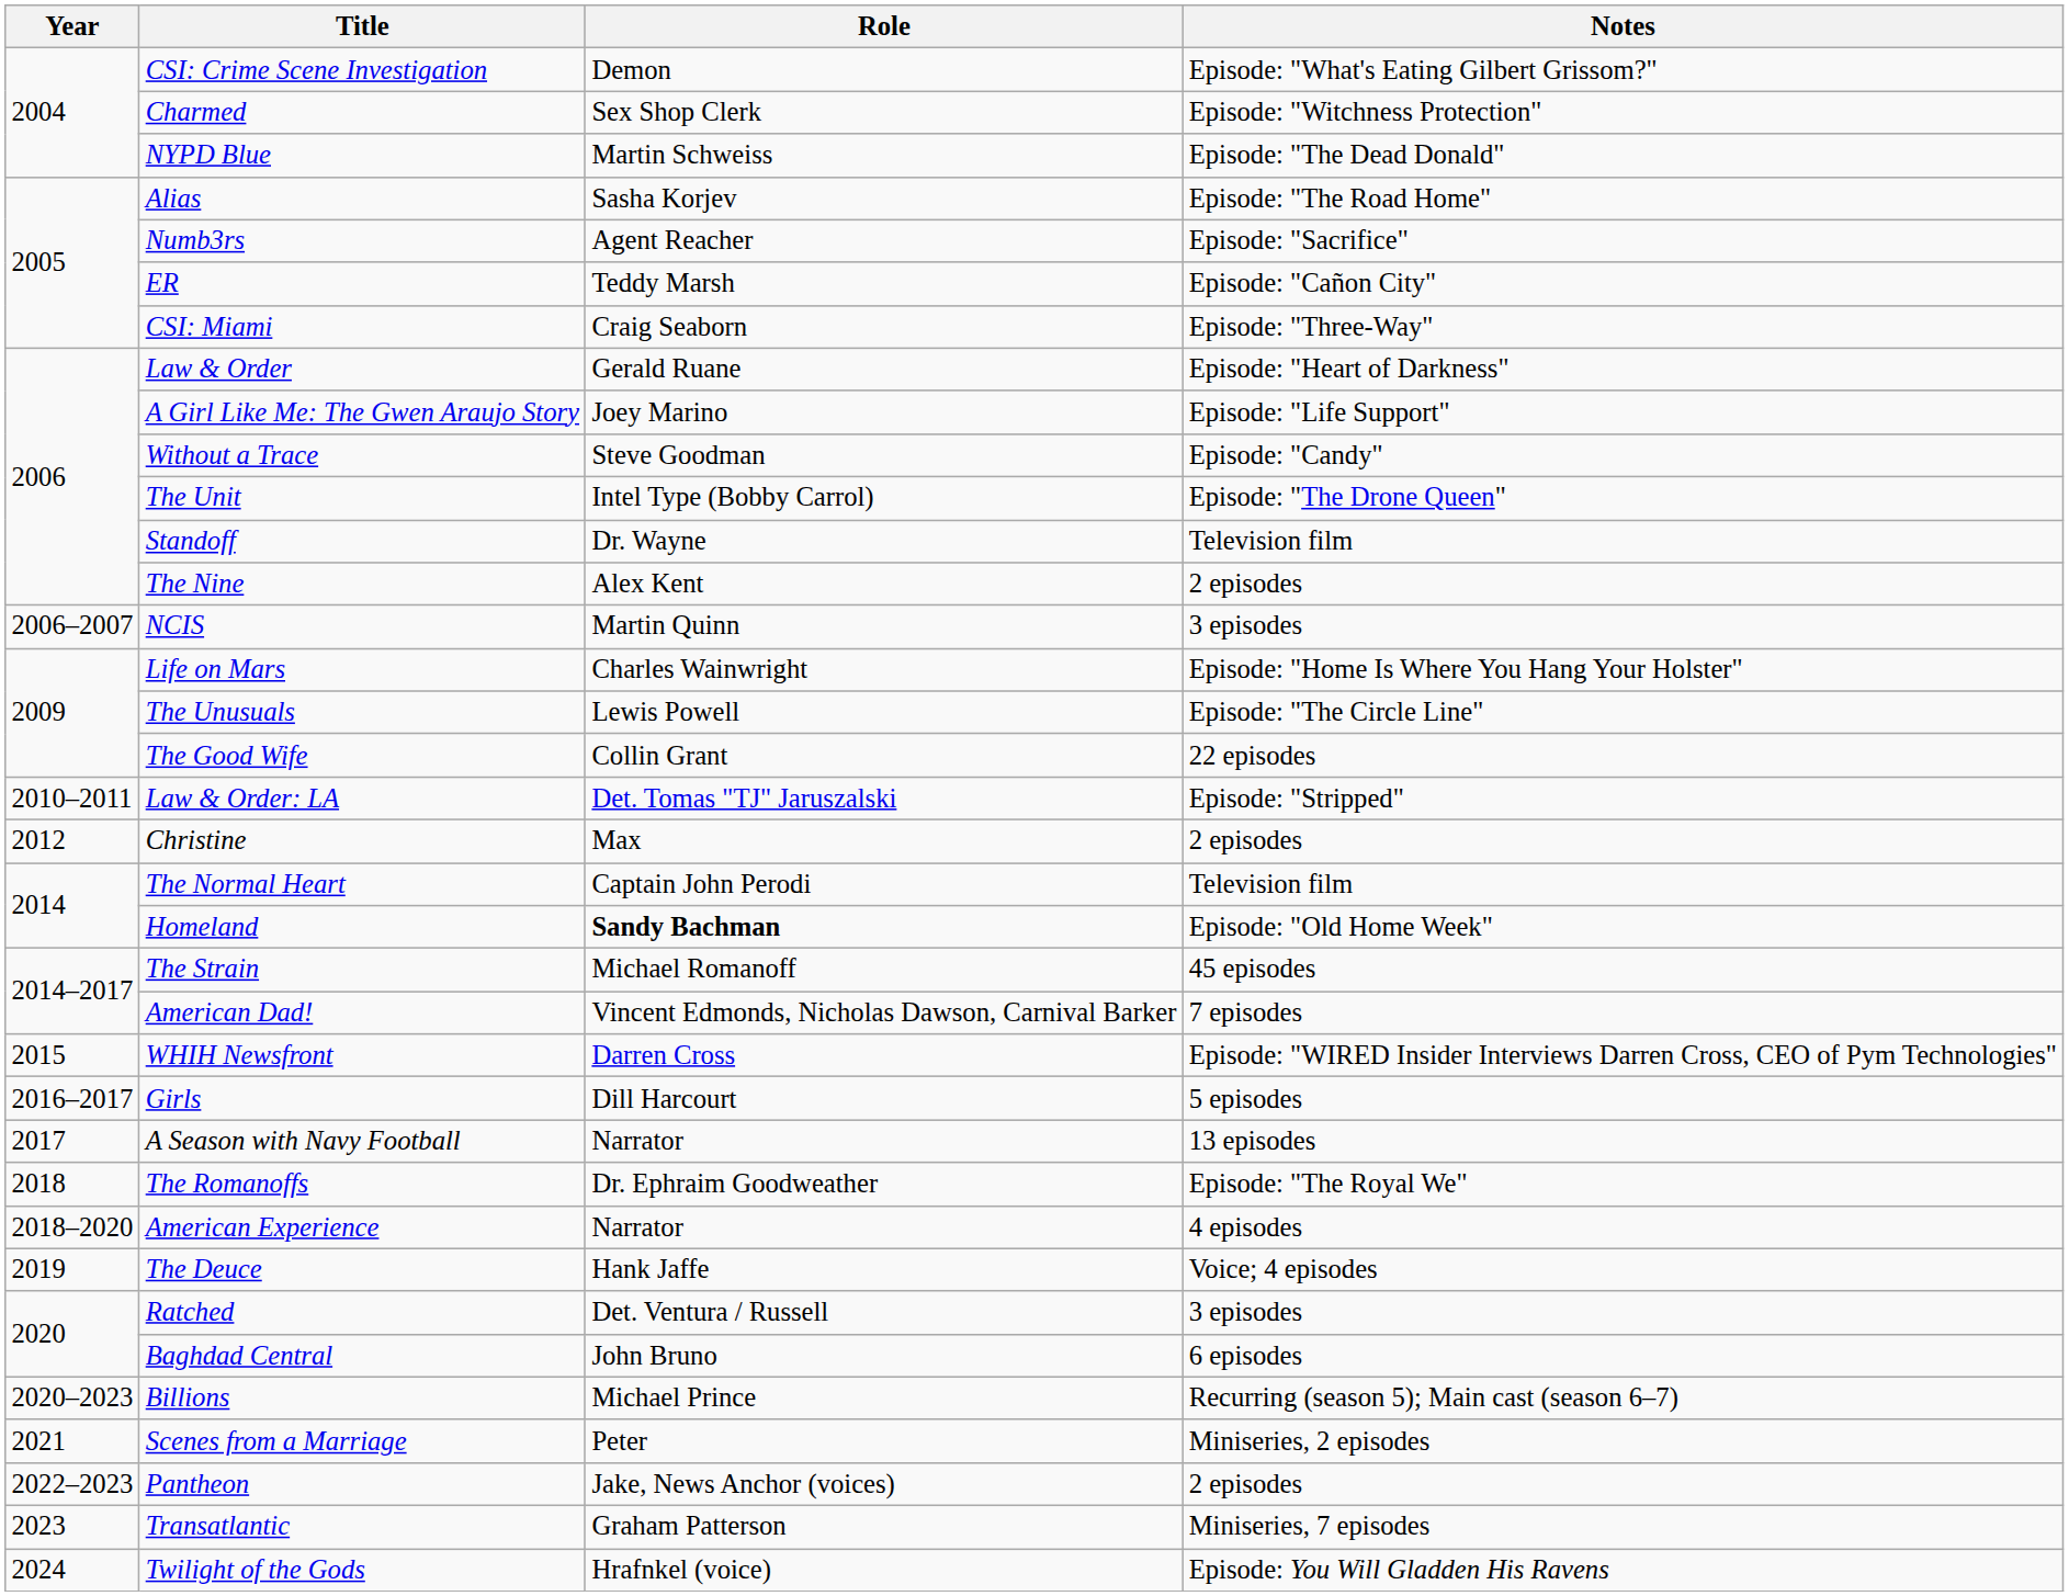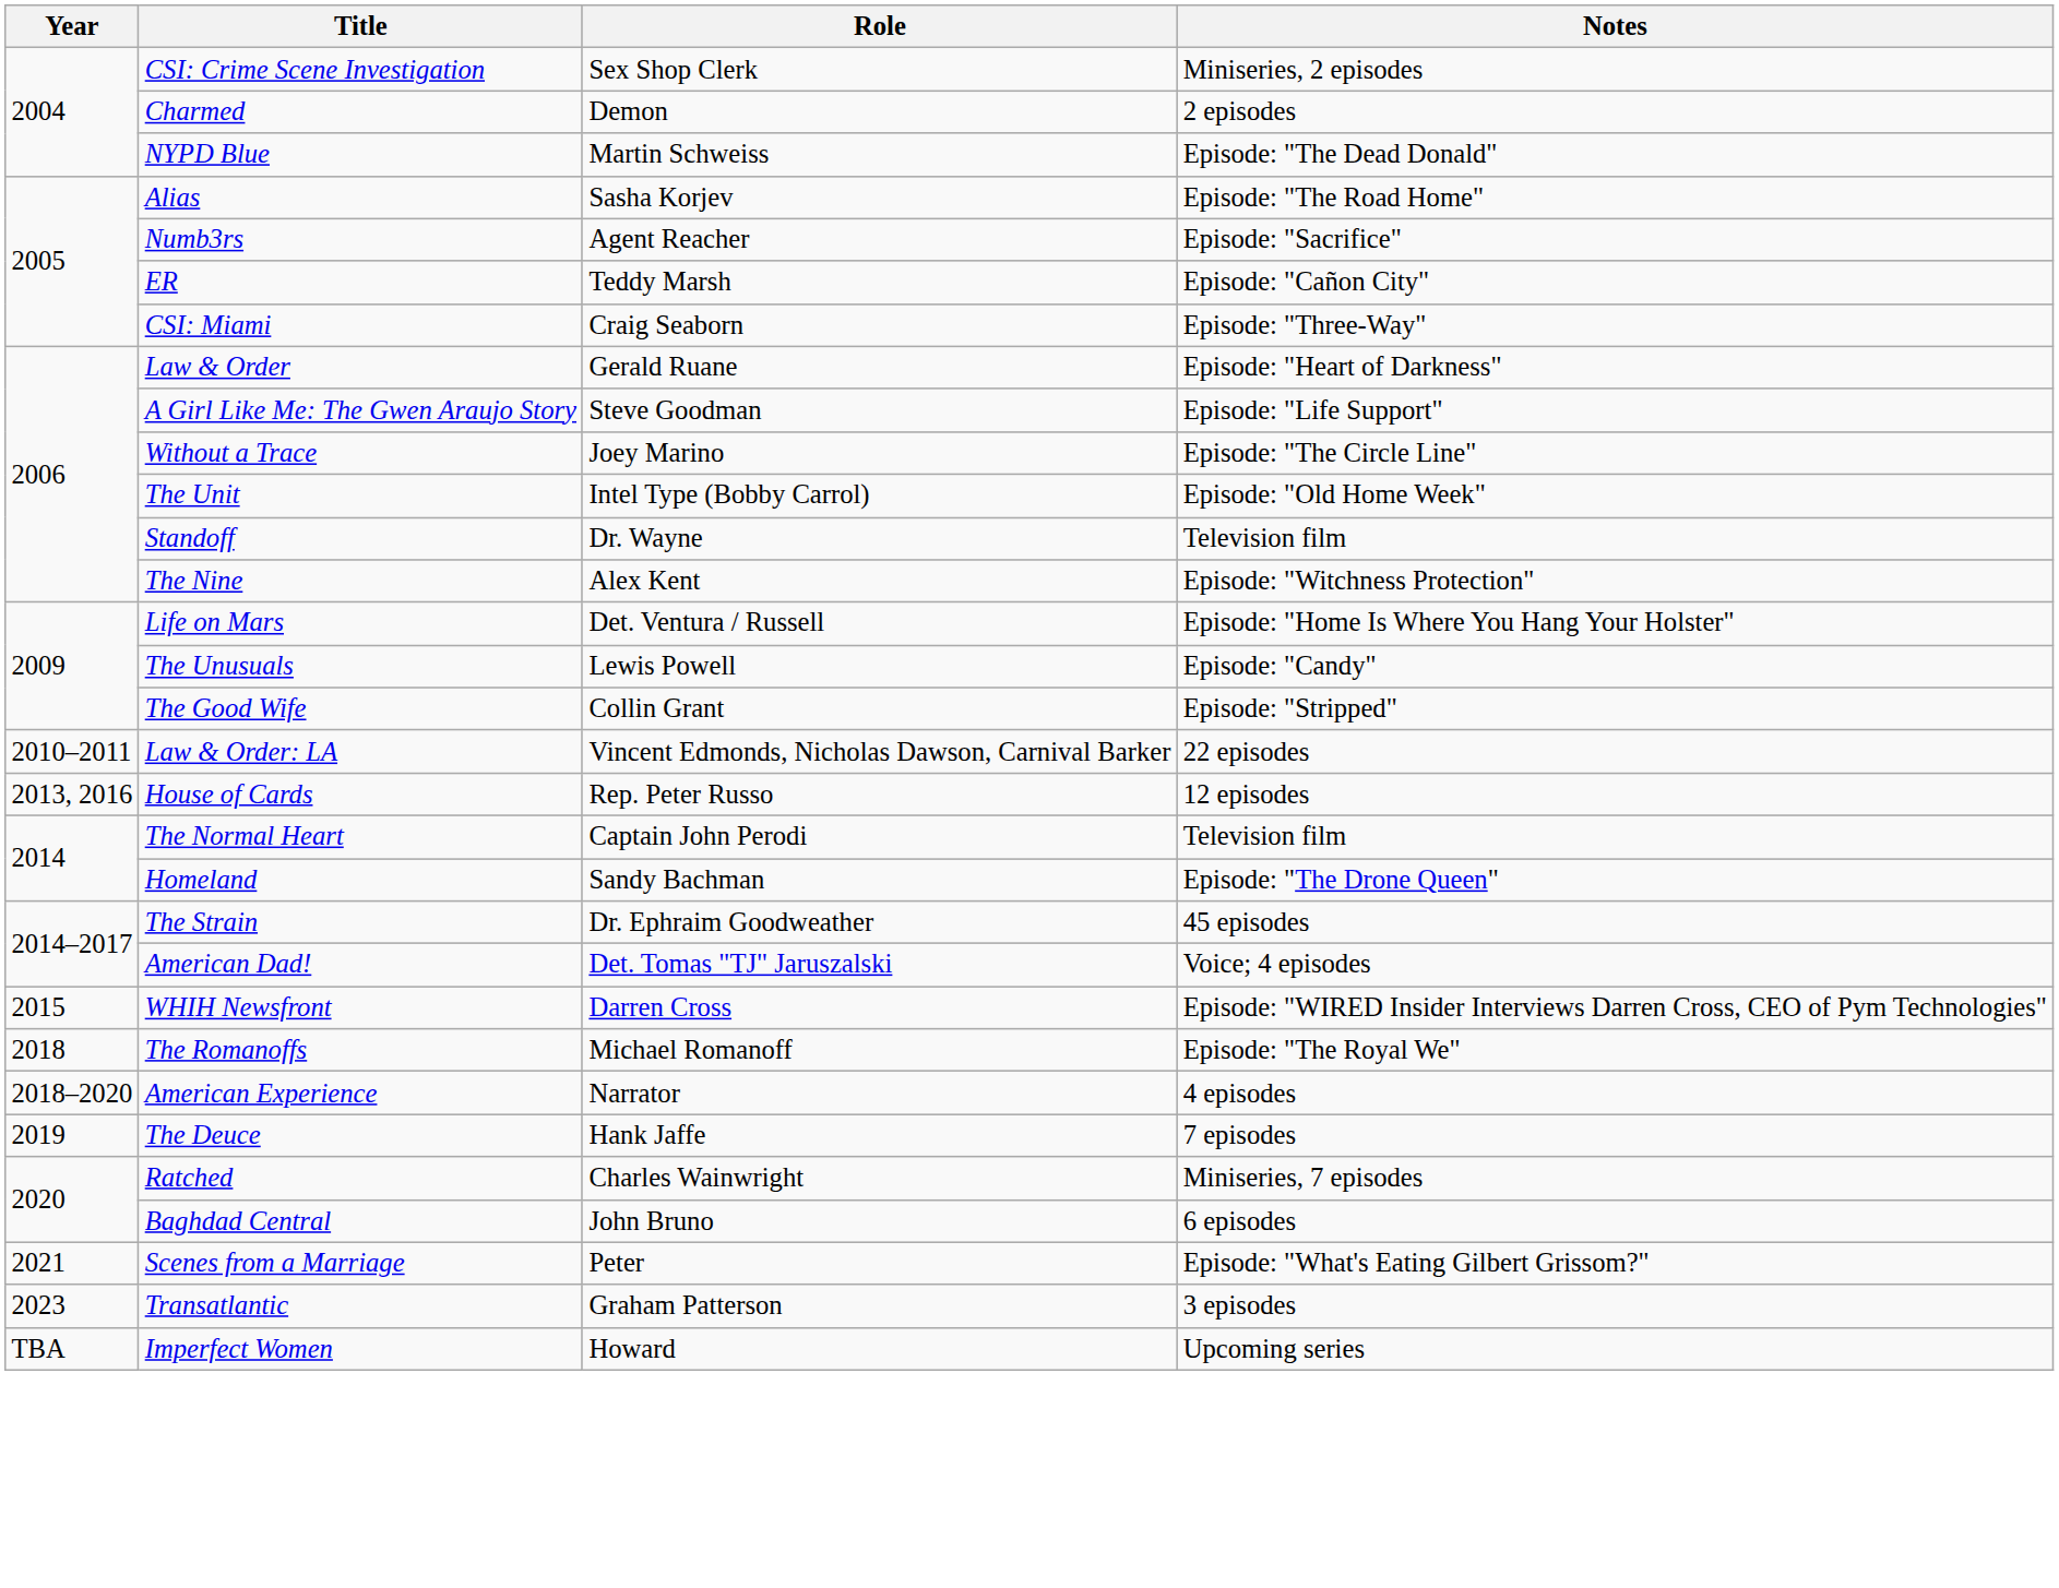 <table class="wikitable sortable">
 <tr>
 <th>Year</th>
 <th>Title</th>
 <th>Role</th>
 <th class="unsortable">Notes</th>
 </tr>
 <tr>
 <td rowspan="3">2004</td>
 <td><em><a href='#'>CSI: Crime Scene Investigation</a></em></td>
-<td>Demon</td>
-<td>Episode: "What's Eating Gilbert Grissom?"</td>
+<td>Sex Shop Clerk</td>
+<td>Miniseries, 2 episodes</td>
 </tr>
 <tr>
 <td><em><a href='#'>Charmed</a></em></td>
-<td>Sex Shop Clerk</td>
-<td>Episode: "Witchness Protection"</td>
+<td>Demon</td>
+<td>2 episodes</td>
 </tr>
 <tr>
 <td><em><a href='#'>NYPD Blue</a></em></td>
 <td>Martin Schweiss</td>
 <td>Episode: "The Dead Donald"</td>
 </tr>
 <tr>
 <td rowspan="4">2005</td>
 <td><em><a href='#'>Alias</a></em></td>
 <td>Sasha Korjev</td>
 <td>Episode: "The Road Home"</td>
 </tr>
 <tr>
 <td><em><a href='#'>Numb3rs</a></em></td>
 <td>Agent Reacher</td>
 <td>Episode: "Sacrifice"</td>
 </tr>
 <tr>
 <td><em><a href='#'>ER</a></em></td>
 <td>Teddy Marsh</td>
 <td>Episode: "Cañon City"</td>
 </tr>
 <tr>
 <td><em><a href='#'>CSI: Miami</a></em></td>
 <td>Craig Seaborn</td>
 <td>Episode: "Three-Way"</td>
 </tr>
 <tr>
 <td rowspan="6">2006</td>
 <td><em><a href='#'>Law & Order</a></em></td>
 <td>Gerald Ruane</td>
 <td>Episode: "Heart of Darkness"</td>
 </tr>
 <tr>
 <td><em><a href='#'>A Girl Like Me: The Gwen Araujo Story</a></em></td>
-<td>Joey Marino</td>
+<td>Steve Goodman</td>
 <td>Episode: "Life Support"</td>
 </tr>
 <tr>
 <td><em><a href='#'>Without a Trace</a></em></td>
-<td>Steve Goodman</td>
-<td>Episode: "Candy"</td>
+<td>Joey Marino</td>
+<td>Episode: "The Circle Line"</td>
 </tr>
 <tr>
 <td><em><a href='#'>The Unit</a></em></td>
 <td>Intel Type (Bobby Carrol)</td>
-<td>Episode: "<a href='#'>The Drone Queen</a>"</td>
+<td>Episode: "Old Home Week"</td>
 </tr>
 <tr>
 <td><em><a href='#'>Standoff</a></em></td>
 <td>Dr. Wayne</td>
 <td>Television film</td>
 </tr>
 <tr>
 <td><em><a href='#'>The Nine</a></em></td>
 <td>Alex Kent</td>
-<td>2 episodes</td>
-</tr>
-<tr>
-<td>2006–2007</td>
-<td><em><a href='#'>NCIS</a></em></td>
-<td>Martin Quinn</td>
-<td>3 episodes</td>
+<td>Episode: "Witchness Protection"</td>
 </tr>
 <tr>
 <td rowspan="3">2009</td>
 <td><em><a href='#'>Life on Mars</a></em></td>
-<td>Charles Wainwright</td>
+<td>Det. Ventura / Russell</td>
 <td>Episode: "Home Is Where You Hang Your Holster"</td>
 </tr>
 <tr>
 <td><em><a href='#'>The Unusuals</a></em></td>
 <td>Lewis Powell</td>
-<td>Episode: "The Circle Line"</td>
+<td>Episode: "Candy"</td>
 </tr>
 <tr>
 <td><em><a href='#'>The Good Wife</a></em></td>
 <td>Collin Grant</td>
-<td>22 episodes</td>
+<td>Episode: "Stripped"</td>
 </tr>
 <tr>
 <td>2010–2011</td>
 <td><em><a href='#'>Law & Order: LA</a></em></td>
-<td><a href='#'>Det. Tomas "TJ" Jaruszalski</a></td>
-<td>Episode: "Stripped"</td>
+<td>Vincent Edmonds, Nicholas Dawson, Carnival Barker</td>
+<td>22 episodes</td>
 </tr>
 <tr>
-<td>2012</td>
-<td><em>Christine</em></td>
-<td>Max</td>
-<td>2 episodes</td>
+<td>2013, 2016</td>
+<td><em><a href='#'>House of Cards</a></em></td>
+<td>Rep. Peter Russo</td>
+<td>12 episodes</td>
 </tr>
 <tr>
 <td rowspan="2">2014</td>
 <td><em><a href='#'>The Normal Heart</a></em></td>
 <td>Captain John Perodi</td>
 <td>Television film</td>
 </tr>
 <tr>
 <td><em><a href='#'>Homeland</a></em></td>
-<td><strong>Sandy Bachman</strong></td>
-<td>Episode: "Old Home Week"</td>
+<td>Sandy Bachman</td>
+<td>Episode: "<a href='#'>The Drone Queen</a>"</td>
 </tr>
 <tr>
 <td rowspan="2">2014–2017</td>
 <td><em><a href='#'>The Strain</a></em></td>
-<td>Michael Romanoff</td>
+<td>Dr. Ephraim Goodweather</td>
 <td>45 episodes</td>
 </tr>
 <tr>
 <td><em><a href='#'>American Dad!</a></em></td>
-<td>Vincent Edmonds, Nicholas Dawson, Carnival Barker</td>
-<td>7 episodes</td>
+<td><a href='#'>Det. Tomas "TJ" Jaruszalski</a></td>
+<td>Voice; 4 episodes</td>
 </tr>
 <tr>
 <td>2015</td>
 <td><em><a href='#'>WHIH Newsfront</a></em></td>
 <td><a href='#'>Darren Cross</a></td>
 <td>Episode: "WIRED Insider Interviews Darren Cross, CEO of Pym Technologies"</td>
 </tr>
 <tr>
-<td>2016–2017</td>
-<td><em><a href='#'>Girls</a></em></td>
-<td>Dill Harcourt</td>
-<td>5 episodes</td>
-</tr>
-<tr>
-<td>2017</td>
-<td><em>A Season with Navy Football</em></td>
-<td>Narrator</td>
-<td>13 episodes</td>
-</tr>
-<tr>
 <td>2018</td>
 <td><em><a href='#'>The Romanoffs</a></em></td>
-<td>Dr. Ephraim Goodweather</td>
+<td>Michael Romanoff</td>
 <td>Episode: "The Royal We"</td>
 </tr>
 <tr>
 <td>2018–2020</td>
 <td><em><a href='#'>American Experience</a></em></td>
 <td>Narrator</td>
 <td>4 episodes</td>
 </tr>
 <tr>
 <td>2019</td>
 <td><em><a href='#'>The Deuce</a></em></td>
 <td>Hank Jaffe</td>
-<td>Voice; 4 episodes</td>
+<td>7 episodes</td>
 </tr>
 <tr>
 <td rowspan="2">2020</td>
 <td><em><a href='#'>Ratched</a></em></td>
-<td>Det. Ventura / Russell</td>
-<td>3 episodes</td>
+<td>Charles Wainwright</td>
+<td>Miniseries, 7 episodes</td>
 </tr>
 <tr>
 <td><em><a href='#'>Baghdad Central</a></em></td>
 <td>John Bruno</td>
 <td>6 episodes</td>
 </tr>
 <tr>
-<td>2020–2023</td>
-<td><em><a href='#'>Billions</a></em></td>
-<td>Michael Prince</td>
-<td>Recurring (season 5); Main cast (season 6–7)</td>
-</tr>
-<tr>
 <td>2021</td>
 <td><em><a href='#'>Scenes from a Marriage</a></em></td>
 <td>Peter</td>
-<td>Miniseries, 2 episodes</td>
-</tr>
-<tr>
-<td>2022–2023</td>
-<td><em><a href='#'>Pantheon</a></em></td>
-<td>Jake, News Anchor (voices)</td>
-<td>2 episodes</td>
+<td>Episode: "What's Eating Gilbert Grissom?"</td>
 </tr>
 <tr>
 <td>2023</td>
 <td><em><a href='#'>Transatlantic</a></em></td>
 <td>Graham Patterson</td>
-<td>Miniseries, 7 episodes</td>
+<td>3 episodes</td>
 </tr>
 <tr>
-<td>2024</td>
-<td><em><a href='#'>Twilight of the Gods</a></em></td>
-<td>Hrafnkel (voice)</td>
-<td>Episode: <em>You Will Gladden His Ravens</em></td>
+<td>TBA</td>
+<td><em><a href='#'>Imperfect Women</a></em></td>
+<td>Howard</td>
+<td>Upcoming series</td>
 </tr>
 </table>
